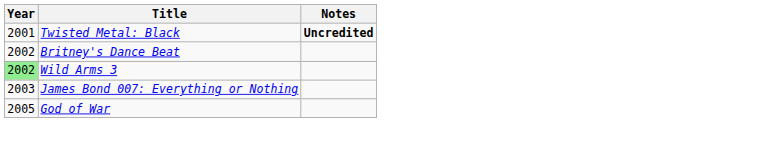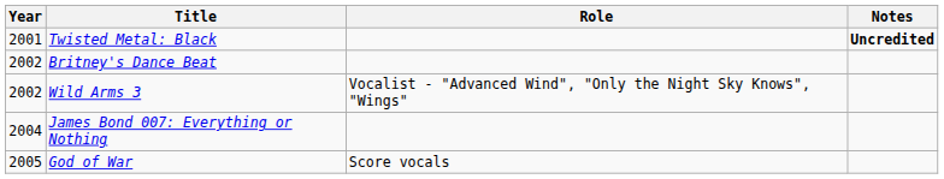 <table class="wikitable sortable">
 <tr>
 <th>Year</th>
 <th>Title</th>
+<th>Role</th>
 <th>Notes</th>
 </tr>
 <tr>
 <td>2001</td>
 <td><em><a href='#'>Twisted Metal: Black</a></em></td>
+<td></td>
 <td><strong>Uncredited</strong></td>
 </tr>
 <tr>
 <td>2002</td>
 <td><em><a href='#'>Britney's Dance Beat</a></em></td>
 <td></td>
-</tr>
-<tr>
-<td style="background: lightgreen;">2002</td>
-<td><em><a href='#'>Wild Arms 3</a></em></td>
 <td></td>
 </tr>
 <tr>
-<td>2003</td>
+<td>2002</td>
+<td><em><a href='#'>Wild Arms 3</a></em></td>
+<td>Vocalist - "Advanced Wind", "Only the Night Sky Knows", "Wings"</td>
+<td></td>
+</tr>
+<tr>
+<td>2004</td>
 <td><em><a href='#'>James Bond 007: Everything or Nothing</a></em></td>
+<td></td>
 <td></td>
 </tr>
 <tr>
 <td>2005</td>
 <td><em><a href='#'>God of War</a></em></td>
+<td>Score vocals</td>
 <td></td>
 </tr>
 </table>
